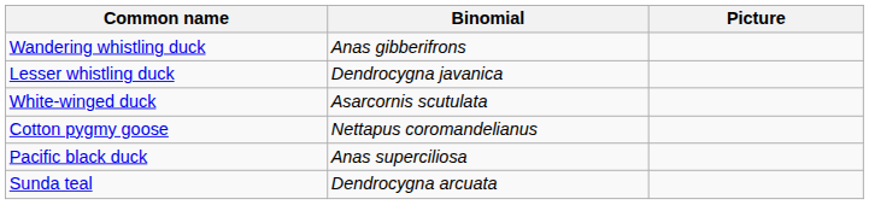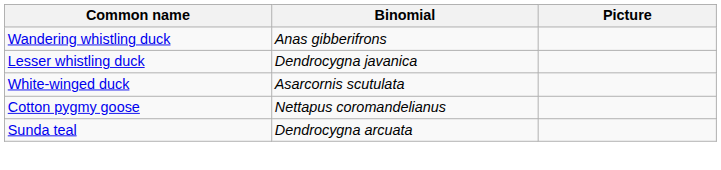 <table width=50% class="wikitable">
 <tr>
 <th width=30%>Common name</th>
 <th width=30%>Binomial</th>
 <th width=20%>Picture</th>
 </tr>
 <tr>
 <td><a href='#'>Wandering whistling duck</a></td>
 <td><em>Anas gibberifrons</em></td>
 <td></td>
 </tr>
 <tr>
 <td><a href='#'>Lesser whistling duck</a></td>
 <td><em>Dendrocygna javanica</em></td>
 <td></td>
 </tr>
 <tr>
 <td><a href='#'>White-winged duck</a></td>
 <td><em>Asarcornis scutulata</em></td>
 <td></td>
 </tr>
 <tr>
 <td><a href='#'>Cotton pygmy goose</a></td>
 <td><em>Nettapus coromandelianus</em></td>
 <td></td>
 </tr>
 <tr>
-<td><a href='#'>Pacific black duck</a></td>
-<td><em>Anas superciliosa</em></td>
-<td></td>
-</tr>
-<tr>
 <td><a href='#'>Sunda teal</a></td>
 <td><em>Dendrocygna arcuata</em></td>
 <td></td>
 </tr>
 </table>
